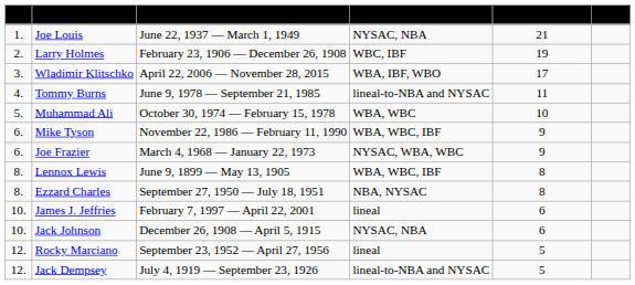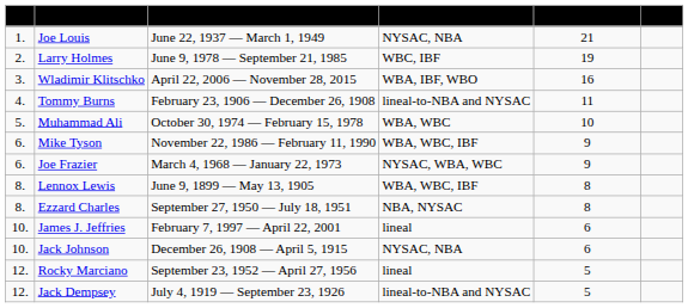 <table class="wikitable sortable">
 <tr>
 <th style="background: #D1EEEE; background: black;« width=»10%"><span>Pos.</span></th>
 <th style="background: #D1EEEE; background: black;« width=»10%"><span>Name</span></th>
 <th style="background: #D1EEEE; background: black;« width=»10%"><span>Reign began-ended</span></th>
 <th style="background: #D1EEEE; background: black;« width=»10%"><span>Recognition</span></th>
 <th style="background: #D1EEEE; background: black;« width=»10%"><span>Beaten opponents</span></th>
 <th style="background: #D1EEEE; background: black;« width=»10%"><span>Fights</span></th>
 </tr>
 <tr>
 </tr>
 <tr bgcolor=>
 <td align="center">1.</td>
 <td><a href='#'>Joe Louis</a></td>
 <td>June 22, 1937 — March 1, 1949</td>
 <td>NYSAC, NBA</td>
 <td align="center">21</td>
 <td></td>
 </tr>
 <tr>
 <td align="center">2.</td>
 <td><a href='#'>Larry Holmes</a></td>
-<td>February 23, 1906 — December 26, 1908</td>
+<td>June 9, 1978 — September 21, 1985</td>
 <td>WBC, IBF</td>
 <td align="center">19</td>
 <td></td>
 </tr>
 <tr>
 <td align="center">3.</td>
 <td><a href='#'>Wladimir Klitschko</a></td>
 <td>April 22, 2006 — November 28, 2015</td>
 <td>WBA, IBF, WBO</td>
-<td align="center">17</td>
+<td align="center">16</td>
 <td></td>
 </tr>
 <tr>
 <td align="center">4.</td>
 <td><a href='#'>Tommy Burns</a></td>
-<td>June 9, 1978 — September 21, 1985</td>
+<td>February 23, 1906 — December 26, 1908</td>
 <td>lineal-to-NBA and NYSAC</td>
 <td align="center">11</td>
 <td></td>
 </tr>
 <tr>
 <td align="center">5.</td>
 <td><a href='#'>Muhammad Ali</a></td>
 <td>October 30, 1974 — February 15, 1978</td>
 <td>WBA, WBC</td>
 <td align="center">10</td>
 <td></td>
 </tr>
 <tr>
 <td align="center">6.</td>
 <td><a href='#'>Mike Tyson</a></td>
 <td>November 22, 1986 — February 11, 1990</td>
 <td>WBA, WBC, IBF</td>
 <td align="center">9</td>
 <td></td>
 </tr>
 <tr>
 <td align="center">6.</td>
 <td><a href='#'>Joe Frazier</a></td>
 <td>March 4, 1968 — January 22, 1973</td>
 <td>NYSAC, WBA, WBC</td>
 <td align="center">9</td>
 <td></td>
 </tr>
 <tr>
 <td align="center">8.</td>
 <td><a href='#'>Lennox Lewis</a></td>
 <td>June 9, 1899 — May 13, 1905</td>
 <td>WBA, WBC, IBF</td>
 <td align="center">8</td>
 <td></td>
 </tr>
 <tr>
 <td align="center">8.</td>
 <td><a href='#'>Ezzard Charles</a></td>
 <td>September 27, 1950 — July 18, 1951</td>
 <td>NBA, NYSAC</td>
 <td align="center">8</td>
 <td></td>
 </tr>
 <tr>
 <td align="center">10.</td>
 <td><a href='#'>James J. Jeffries</a></td>
 <td>February 7, 1997 — April 22, 2001</td>
 <td>lineal</td>
 <td align="center">6</td>
 <td></td>
 </tr>
 <tr>
 <td align="center">10.</td>
 <td><a href='#'>Jack Johnson</a></td>
 <td>December 26, 1908 — April 5, 1915</td>
 <td>NYSAC, NBA</td>
 <td align="center">6</td>
 <td></td>
 </tr>
 <tr>
 <td align="center">12.</td>
 <td><a href='#'>Rocky Marciano</a></td>
 <td>September 23, 1952 — April 27, 1956</td>
 <td>lineal</td>
 <td align="center">5</td>
 <td></td>
 </tr>
 <tr>
 <td align="center">12.</td>
 <td><a href='#'>Jack Dempsey</a></td>
 <td>July 4, 1919 — September 23, 1926</td>
 <td>lineal-to-NBA and NYSAC</td>
 <td align="center">5</td>
 <td></td>
 </tr>
 </table>
